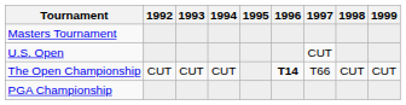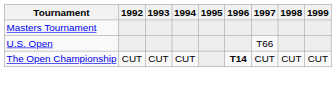 <table class="wikitable" style="font-size:95%;text-align:center;">
 <tr>
 <th>Tournament</th>
 <th>1992</th>
 <th>1993</th>
 <th>1994</th>
 <th>1995</th>
 <th>1996</th>
 <th>1997</th>
 <th>1998</th>
 <th>1999</th>
 </tr>
 <tr>
 <td align=left><a href='#'>Masters Tournament</a></td>
 <td style="background:#eeeeee;"></td>
 <td style="background:#eeeeee;"></td>
 <td style="background:#eeeeee;"></td>
 <td style="background:#eeeeee;"></td>
 <td style="background:#eeeeee;"></td>
 <td style="background:#eeeeee;"></td>
 <td style="background:#eeeeee;"></td>
 <td style="background:#eeeeee;"></td>
 </tr>
 <tr>
 <td align=left><a href='#'>U.S. Open</a></td>
 <td style="background:#eeeeee;"></td>
 <td style="background:#eeeeee;"></td>
 <td style="background:#eeeeee;"></td>
 <td style="background:#eeeeee;"></td>
 <td style="background:#eeeeee;"></td>
-<td>CUT</td>
+<td>T66</td>
 <td style="background:#eeeeee;"></td>
 <td style="background:#eeeeee;"></td>
 </tr>
 <tr>
 <td align=left><a href='#'>The Open Championship</a></td>
 <td>CUT</td>
 <td>CUT</td>
 <td>CUT</td>
 <td style="background:#eeeeee;"></td>
 <td><strong>T14</strong></td>
-<td>T66</td>
+<td>CUT</td>
 <td>CUT</td>
 <td>CUT</td>
 </tr>
-<tr>
-<td align=left><a href='#'>PGA Championship</a></td>
-<td style="background:#eeeeee;"></td>
-<td style="background:#eeeeee;"></td>
-<td style="background:#eeeeee;"></td>
-<td style="background:#eeeeee;"></td>
-<td style="background:#eeeeee;"></td>
-<td style="background:#eeeeee;"></td>
-<td style="background:#eeeeee;"></td>
-<td style="background:#eeeeee;"></td>
-</tr>
 </table>
